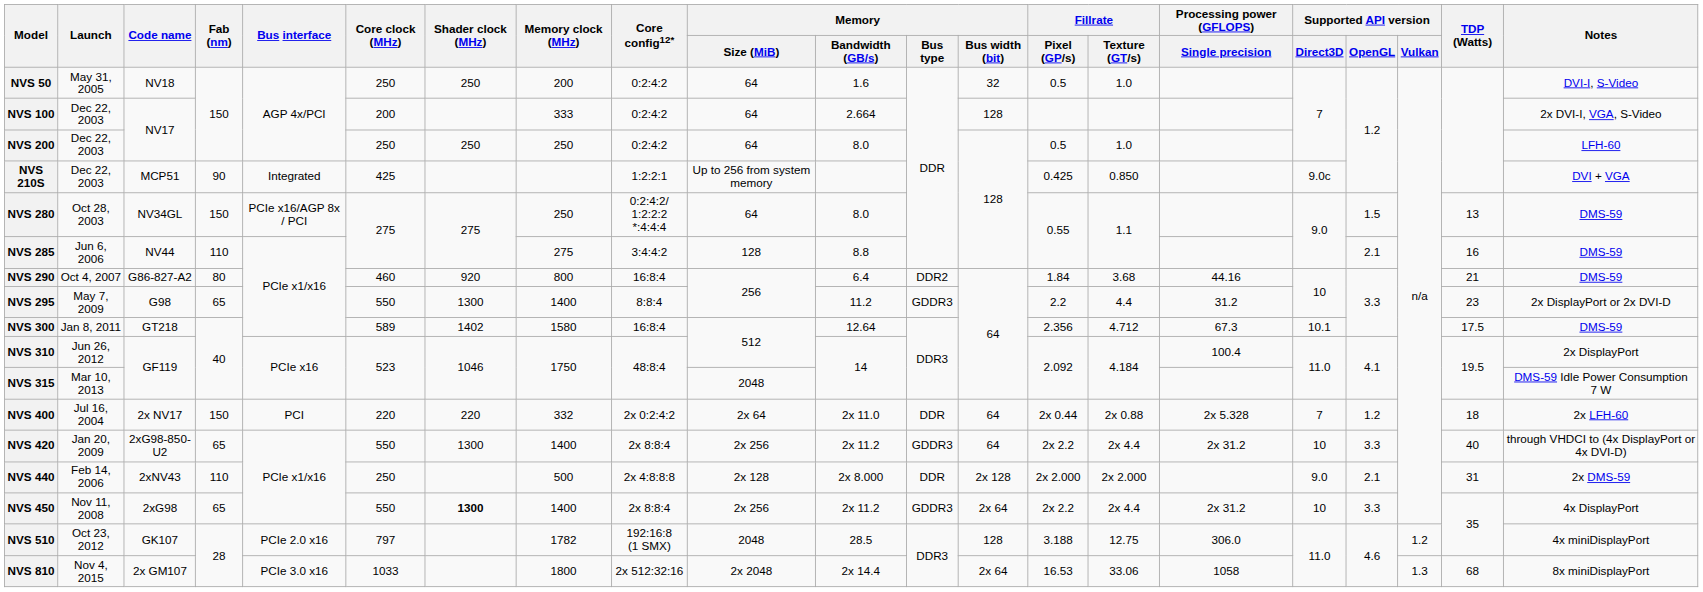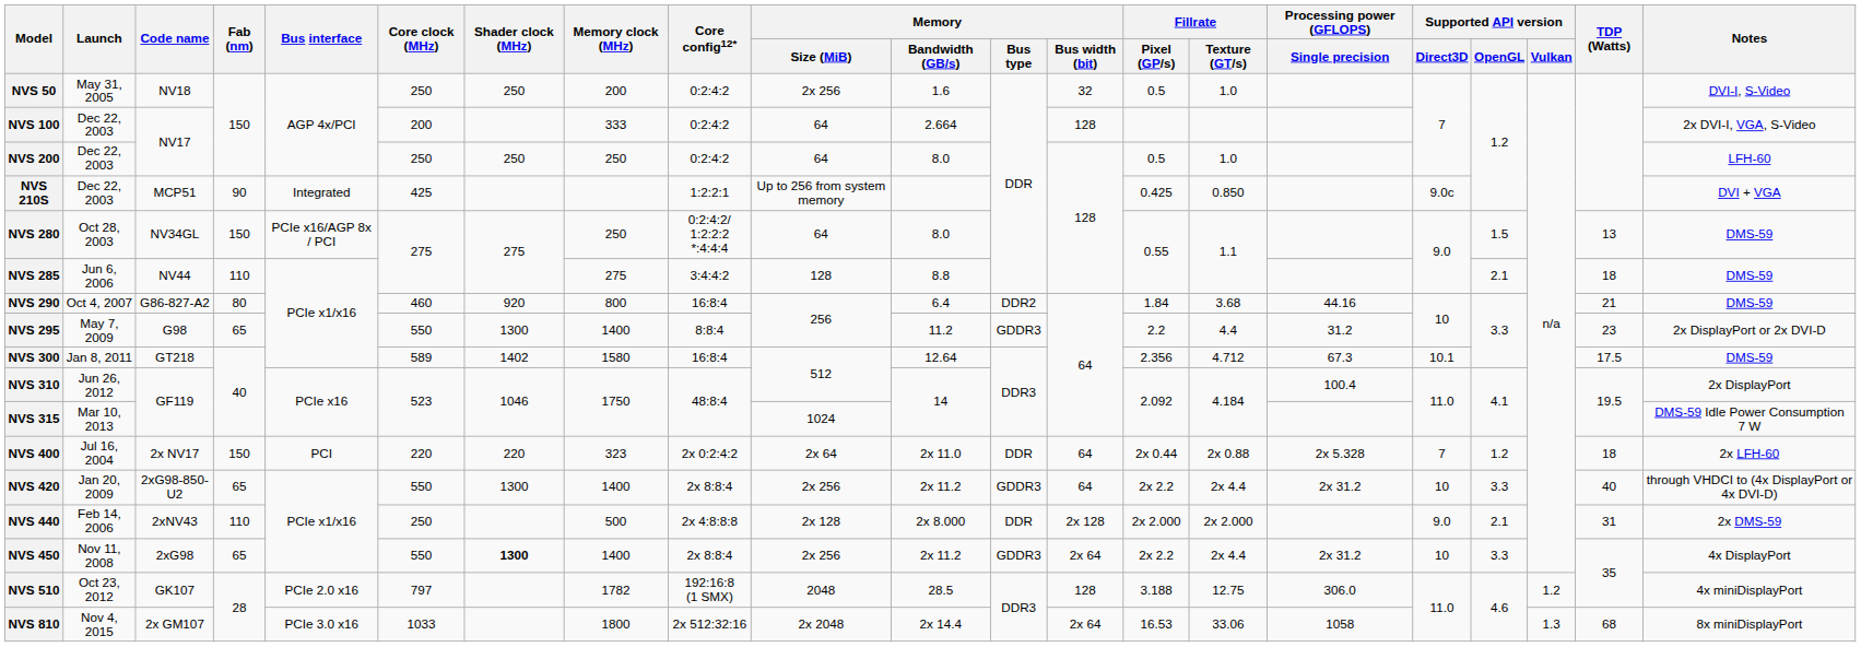 <table class="mw-datatable wikitable sortable sort-under" style="font-size:85%; text-align:center;">
 <tr>
 <th rowspan=2>Model</th>
 <th rowspan="2">Launch</th>
 <th rowspan=2><a href='#'>Code name</a></th>
 <th rowspan=2>Fab (<a href='#'>nm</a>)</th>
 <th rowspan=2><a href='#'>Bus</a> <a href='#'>interface</a></th>
 <th rowspan=2>Core clock (<a href='#'>MHz</a>)</th>
 <th rowspan=2>Shader clock (<a href='#'>MHz</a>)</th>
 <th rowspan=2>Memory clock (<a href='#'>MHz</a>)</th>
 <th rowspan="2">Core config<sup>12*</sup></th>
 <th colspan=4>Memory</th>
 <th colspan="2"><a href='#'>Fillrate</a></th>
 <th>Processing power (<a href='#'>GFLOPS</a>)</th>
 <th colspan=3>Supported <a href='#'>API</a> version</th>
 <th rowspan=2><a href='#'>TDP</a> (Watts)</th>
 <th rowspan=2>Notes</th>
 </tr>
 <tr>
 <th>Size (<a href='#'>MiB</a>)</th>
 <th>Bandwidth (<a href='#'>GB/s</a>)</th>
 <th>Bus type</th>
 <th>Bus width (<a href='#'>bit</a>)</th>
 <th>Pixel (<a href='#'>GP</a>/s)</th>
 <th>Texture (<a href='#'>GT</a>/s)</th>
 <th><a href='#'>Single precision</a></th>
 <th><a href='#'>Direct3D</a></th>
 <th><a href='#'>OpenGL</a></th>
 <th><a href='#'>Vulkan</a></th>
 </tr>
 <tr>
 <th>NVS 50</th>
 <td>May 31, 2005</td>
 <td>NV18</td>
 <td rowspan="3">150</td>
 <td rowspan="3">AGP 4x/PCI</td>
 <td>250</td>
 <td>250</td>
 <td>200</td>
 <td>0:2:4:2</td>
-<td>64</td>
+<td>2x 256</td>
 <td>1.6</td>
 <td rowspan="6">DDR</td>
 <td>32</td>
 <td>0.5</td>
 <td>1.0</td>
 <td></td>
 <td rowspan="3">7</td>
 <td rowspan="4">1.2</td>
 <td rowspan="15">n/a</td>
 <td rowspan="4"></td>
 <td><a href='#'>DVI-I</a>, <a href='#'>S-Video</a></td>
 </tr>
 <tr>
 <th>NVS 100</th>
 <td>Dec 22, 2003</td>
 <td rowspan="2">NV17</td>
 <td>200</td>
 <td></td>
 <td>333</td>
 <td>0:2:4:2</td>
 <td>64</td>
 <td>2.664</td>
 <td>128</td>
 <td></td>
 <td></td>
 <td></td>
 <td>2x DVI-I, <a href='#'>VGA</a>, S-Video</td>
 </tr>
 <tr>
 <th>NVS 200</th>
 <td>Dec 22, 2003</td>
 <td>250</td>
 <td>250</td>
 <td>250</td>
 <td>0:2:4:2</td>
 <td>64</td>
 <td>8.0</td>
 <td rowspan="4">128</td>
 <td>0.5</td>
 <td>1.0</td>
 <td></td>
 <td><a href='#'>LFH-60</a></td>
 </tr>
 <tr>
 <th>NVS 210S</th>
 <td>Dec 22, 2003</td>
 <td>MCP51</td>
 <td>90</td>
 <td>Integrated</td>
 <td>425</td>
 <td></td>
 <td></td>
 <td>1:2:2:1</td>
 <td>Up to 256 from system memory</td>
 <td></td>
 <td>0.425</td>
 <td>0.850</td>
 <td></td>
 <td>9.0c</td>
 <td><a href='#'>DVI</a> + <a href='#'>VGA</a></td>
 </tr>
 <tr>
 <th>NVS 280</th>
 <td>Oct 28, 2003</td>
 <td>NV34GL</td>
 <td>150</td>
 <td>PCIe x16/AGP 8x / PCI</td>
 <td rowspan="2">275</td>
 <td rowspan="2">275</td>
 <td>250</td>
 <td>0:2:4:2/<br>1:2:2:2 *:4:4:4</td>
 <td>64</td>
 <td>8.0</td>
 <td rowspan="2">0.55</td>
 <td rowspan="2">1.1</td>
 <td></td>
 <td rowspan="2">9.0</td>
 <td>1.5</td>
 <td>13</td>
 <td><a href='#'>DMS-59</a></td>
 </tr>
 <tr>
 <th>NVS 285</th>
 <td>Jun 6, 2006</td>
 <td>NV44</td>
 <td>110</td>
 <td rowspan="4">PCIe x1/x16</td>
 <td>275</td>
 <td>3:4:4:2</td>
 <td>128</td>
 <td>8.8</td>
 <td></td>
 <td>2.1</td>
-<td>16</td>
+<td>18</td>
 <td><a href='#'>DMS-59</a></td>
 </tr>
 <tr>
 <th>NVS 290</th>
 <td>Oct 4, 2007</td>
 <td>G86-827-A2</td>
 <td>80</td>
 <td>460</td>
 <td>920</td>
 <td>800</td>
 <td>16:8:4</td>
 <td rowspan="2">256</td>
 <td>6.4</td>
 <td>DDR2</td>
 <td rowspan="5">64</td>
 <td>1.84</td>
 <td>3.68</td>
 <td>44.16</td>
 <td rowspan="2">10</td>
 <td rowspan="3">3.3</td>
 <td>21</td>
 <td><a href='#'>DMS-59</a></td>
 </tr>
 <tr>
 <th>NVS 295</th>
 <td>May 7, 2009</td>
 <td>G98</td>
 <td>65</td>
 <td>550</td>
 <td>1300</td>
 <td>1400</td>
 <td>8:8:4</td>
 <td>11.2</td>
 <td>GDDR3</td>
 <td>2.2</td>
 <td>4.4</td>
 <td>31.2</td>
 <td>23</td>
 <td>2x DisplayPort or 2x DVI-D</td>
 </tr>
 <tr>
 <th>NVS 300</th>
 <td>Jan 8, 2011</td>
 <td>GT218</td>
 <td rowspan="3">40</td>
 <td>589</td>
 <td>1402</td>
 <td>1580</td>
 <td>16:8:4</td>
 <td rowspan="2">512</td>
 <td>12.64</td>
 <td rowspan="3">DDR3</td>
 <td>2.356</td>
 <td>4.712</td>
 <td>67.3</td>
 <td>10.1</td>
 <td>17.5</td>
 <td><a href='#'>DMS-59</a></td>
 </tr>
 <tr>
 <th>NVS 310</th>
 <td>Jun 26, 2012</td>
 <td rowspan="2">GF119</td>
 <td rowspan="2">PCIe x16</td>
 <td rowspan="2">523</td>
 <td rowspan="2">1046</td>
 <td rowspan="2">1750</td>
 <td rowspan="2">48:8:4</td>
 <td rowspan="2">14</td>
 <td rowspan="2">2.092</td>
 <td rowspan="2">4.184</td>
 <td>100.4</td>
 <td rowspan="2">11.0</td>
 <td rowspan="2">4.1</td>
 <td rowspan="2">19.5</td>
 <td>2x DisplayPort</td>
 </tr>
 <tr>
 <th>NVS 315</th>
 <td>Mar 10, 2013</td>
-<td>2048</td>
+<td>1024</td>
 <td></td>
 <td><a href='#'>DMS-59</a> Idle Power Consumption 7 W</td>
 </tr>
 <tr>
 <th>NVS 400</th>
 <td>Jul 16, 2004</td>
 <td>2x NV17</td>
 <td>150</td>
 <td>PCI</td>
 <td>220</td>
 <td>220</td>
-<td>332</td>
+<td>323</td>
 <td>2x 0:2:4:2</td>
 <td>2x 64</td>
 <td>2x 11.0</td>
 <td>DDR</td>
 <td>64</td>
 <td>2x 0.44</td>
 <td>2x 0.88</td>
 <td>2x 5.328</td>
 <td>7</td>
 <td>1.2</td>
 <td>18</td>
 <td>2x <a href='#'>LFH-60</a></td>
 </tr>
 <tr>
 <th>NVS 420</th>
 <td>Jan 20, 2009</td>
 <td>2xG98-850-U2</td>
 <td>65</td>
 <td rowspan="3">PCIe x1/x16</td>
 <td>550</td>
 <td>1300</td>
 <td>1400</td>
 <td>2x 8:8:4</td>
 <td>2x 256</td>
 <td>2x 11.2</td>
 <td>GDDR3</td>
 <td>64</td>
 <td>2x 2.2</td>
 <td>2x 4.4</td>
 <td>2x 31.2</td>
 <td>10</td>
 <td>3.3</td>
 <td>40</td>
 <td>through VHDCI to (4x DisplayPort or 4x DVI-D)</td>
 </tr>
 <tr>
 <th>NVS 440</th>
 <td>Feb 14, 2006</td>
 <td>2xNV43</td>
 <td>110</td>
 <td>250</td>
 <td></td>
 <td>500</td>
 <td>2x 4:8:8:8</td>
 <td>2x 128</td>
 <td>2x 8.000</td>
 <td>DDR</td>
 <td>2x 128</td>
 <td>2x 2.000</td>
 <td>2x 2.000</td>
 <td></td>
 <td>9.0</td>
 <td>2.1</td>
 <td>31</td>
 <td>2x <a href='#'>DMS-59</a></td>
 </tr>
 <tr>
 <th>NVS 450</th>
 <td>Nov 11, 2008</td>
 <td>2xG98</td>
 <td>65</td>
 <td>550</td>
 <td><strong>1300</strong></td>
 <td>1400</td>
 <td>2x 8:8:4</td>
 <td>2x 256</td>
 <td>2x 11.2</td>
 <td>GDDR3</td>
 <td>2x 64</td>
 <td>2x 2.2</td>
 <td>2x 4.4</td>
 <td>2x 31.2</td>
 <td>10</td>
 <td>3.3</td>
 <td rowspan="2">35</td>
 <td>4x DisplayPort</td>
 </tr>
 <tr>
 <th>NVS 510</th>
 <td>Oct 23, 2012</td>
 <td>GK107</td>
 <td rowspan="2">28</td>
 <td>PCIe 2.0 x16</td>
 <td>797</td>
 <td></td>
 <td>1782</td>
 <td>192:16:8<br>(1 SMX)</td>
 <td>2048</td>
 <td>28.5</td>
 <td rowspan="2">DDR3</td>
 <td>128</td>
 <td>3.188</td>
 <td>12.75</td>
 <td>306.0</td>
 <td rowspan="2">11.0</td>
 <td rowspan="2">4.6</td>
 <td>1.2</td>
 <td>4x miniDisplayPort</td>
 </tr>
 <tr>
 <th>NVS 810</th>
 <td>Nov 4, 2015</td>
 <td>2x GM107</td>
 <td>PCIe 3.0 x16</td>
 <td>1033</td>
 <td></td>
 <td>1800</td>
 <td>2x 512:32:16</td>
 <td>2x 2048</td>
 <td>2x 14.4</td>
 <td>2x 64</td>
 <td>16.53</td>
 <td>33.06</td>
 <td>1058</td>
 <td>1.3</td>
 <td>68</td>
 <td>8x miniDisplayPort</td>
 </tr>
 </table>
